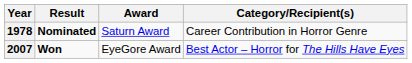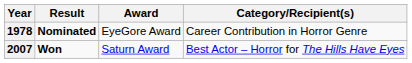 <table class="wikitable sortable plainrowheaders">
 <tr>
 <th scope="col">Year</th>
 <th scope="col" class="unsortable">Result</th>
 <th scope="col" class="unsortable">Award</th>
 <th scope="col" class="unsortable">Category/Recipient(s)</th>
 </tr>
 <tr>
 <th scope="row">1978</th>
 <td><strong>Nominated</strong></td>
-<td><a href='#'>Saturn Award</a></td>
+<td>EyeGore Award</td>
 <td>Career Contribution in Horror Genre</td>
 </tr>
 <tr>
 <th scope="row">2007</th>
 <td><strong>Won</strong></td>
-<td>EyeGore Award</td>
+<td><a href='#'>Saturn Award</a></td>
 <td><a href='#'>Best Actor – Horror</a> for <em><a href='#'>The Hills Have Eyes</a></em></td>
 </tr>
 </table>
